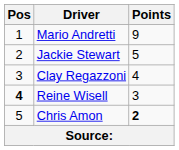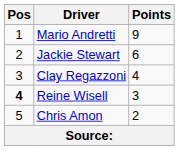 <table class="wikitable" style="font-size: 95%;">
 <tr>
 <th>Pos</th>
 <th>Driver</th>
 <th>Points</th>
 </tr>
 <tr>
 <td align="center">1</td>
 <td> <a href='#'>Mario Andretti</a></td>
 <td align="left">9</td>
 </tr>
 <tr>
 <td align="center">2</td>
 <td> <a href='#'>Jackie Stewart</a></td>
-<td align="left">5</td>
+<td align="left">6</td>
 </tr>
 <tr>
 <td align="center">3</td>
 <td> <a href='#'>Clay Regazzoni</a></td>
 <td align="left">4</td>
 </tr>
 <tr>
 <td align="center"><strong>4</strong></td>
 <td> <a href='#'>Reine Wisell</a></td>
 <td align="left">3</td>
 </tr>
 <tr>
 <td align="center">5</td>
 <td> <a href='#'>Chris Amon</a></td>
-<td align="left"><strong>2</strong></td>
+<td align="left">2</td>
 </tr>
 <tr>
 <th colspan=4>Source:</th>
 </tr>
 </table>
